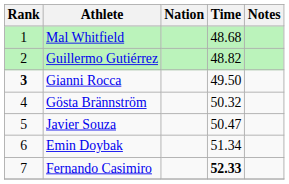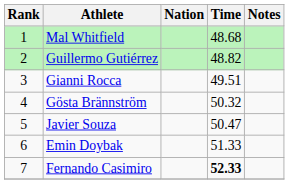 <table class="wikitable sortable" style="text-align:center">
 <tr>
 <th>Rank</th>
 <th>Athlete</th>
 <th>Nation</th>
 <th>Time</th>
 <th>Notes</th>
 </tr>
 <tr bgcolor=bbf3bb>
 <td>1</td>
 <td align=left><a href='#'>Mal Whitfield</a></td>
 <td align=left></td>
 <td>48.68</td>
 <td></td>
 </tr>
 <tr bgcolor=bbf3bb>
 <td>2</td>
 <td align=left><a href='#'>Guillermo Gutiérrez</a></td>
 <td align=left></td>
 <td>48.82</td>
 <td></td>
 </tr>
 <tr>
-<td><strong>3</strong></td>
+<td>3</td>
 <td align=left><a href='#'>Gianni Rocca</a></td>
 <td align=left></td>
-<td>49.50</td>
+<td>49.51</td>
 <td></td>
 </tr>
 <tr>
 <td>4</td>
 <td align=left><a href='#'>Gösta Brännström</a></td>
 <td align=left></td>
 <td>50.32</td>
 <td></td>
 </tr>
 <tr>
 <td>5</td>
 <td align=left><a href='#'>Javier Souza</a></td>
 <td align=left></td>
 <td>50.47</td>
 <td></td>
 </tr>
 <tr>
 <td>6</td>
 <td align=left><a href='#'>Emin Doybak</a></td>
 <td align=left></td>
-<td>51.34</td>
+<td>51.33</td>
 <td></td>
 </tr>
 <tr>
 <td>7</td>
 <td align=left><a href='#'>Fernando Casimiro</a></td>
 <td align=left></td>
 <td><strong>52.33</strong></td>
 <td></td>
 </tr>
 <tr>
 </tr>
 </table>
